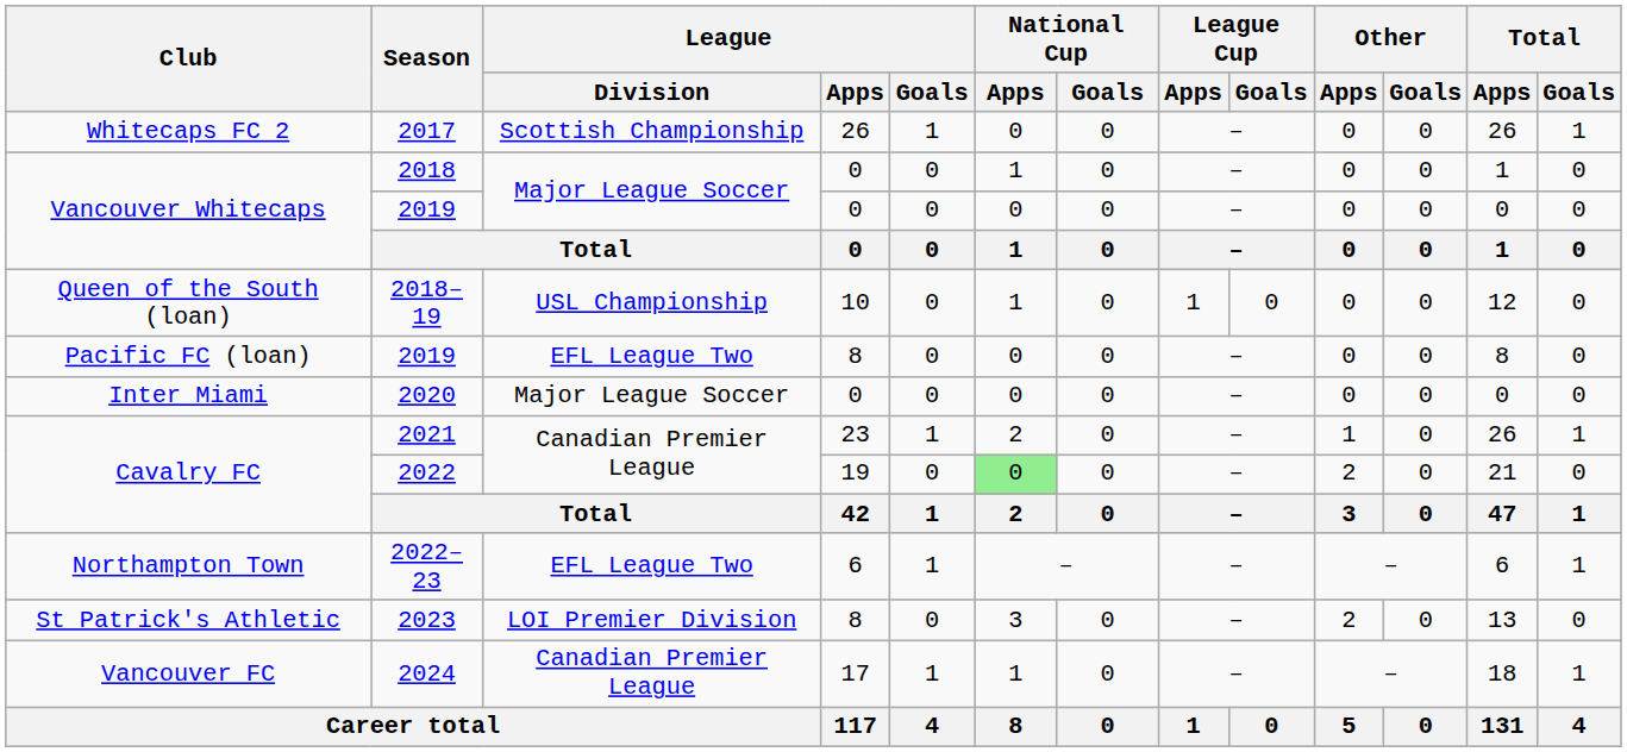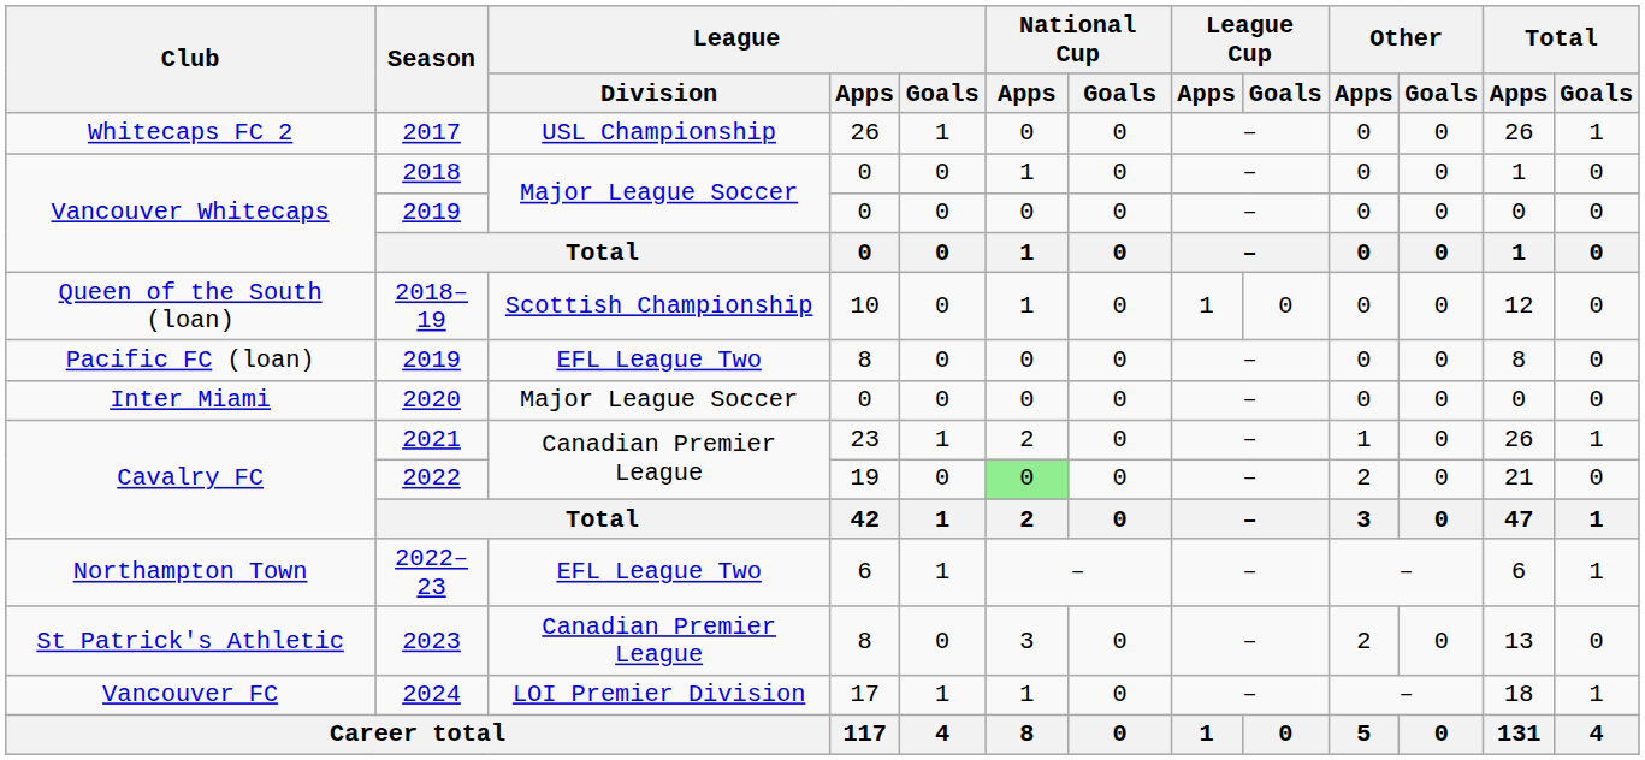 <table class="wikitable" style="text-align:center;">
 <tr>
 <th rowspan="2">Club</th>
 <th rowspan="2">Season</th>
 <th colspan="3">League</th>
 <th colspan="2">National Cup</th>
 <th colspan="2">League Cup</th>
 <th colspan="2">Other</th>
 <th colspan="2">Total</th>
 </tr>
 <tr>
 <th>Division</th>
 <th>Apps</th>
 <th>Goals</th>
 <th>Apps</th>
 <th>Goals</th>
 <th>Apps</th>
 <th>Goals</th>
 <th>Apps</th>
 <th>Goals</th>
 <th>Apps</th>
 <th>Goals</th>
 </tr>
 <tr>
 <td><a href='#'>Whitecaps FC 2</a></td>
 <td><a href='#'>2017</a></td>
-<td><a href='#'>Scottish Championship</a></td>
+<td><a href='#'>USL Championship</a></td>
 <td>26</td>
 <td>1</td>
 <td>0</td>
 <td>0</td>
 <td colspan="2">–</td>
 <td>0</td>
 <td>0</td>
 <td>26</td>
 <td>1</td>
 </tr>
 <tr>
 <td rowspan="3"><a href='#'>Vancouver Whitecaps</a></td>
 <td><a href='#'>2018</a></td>
 <td rowspan="2"><a href='#'>Major League Soccer</a></td>
 <td>0</td>
 <td>0</td>
 <td>1</td>
 <td>0</td>
 <td colspan="2">–</td>
 <td>0</td>
 <td>0</td>
 <td>1</td>
 <td>0</td>
 </tr>
 <tr>
 <td><a href='#'>2019</a></td>
 <td>0</td>
 <td>0</td>
 <td>0</td>
 <td>0</td>
 <td colspan="2">–</td>
 <td>0</td>
 <td>0</td>
 <td>0</td>
 <td>0</td>
 </tr>
 <tr>
 <th colspan="2">Total</th>
 <th>0</th>
 <th>0</th>
 <th>1</th>
 <th>0</th>
 <th colspan="2">–</th>
 <th>0</th>
 <th>0</th>
 <th>1</th>
 <th>0</th>
 </tr>
 <tr>
 <td><a href='#'>Queen of the South</a> (loan)</td>
 <td><a href='#'>2018–19</a></td>
-<td><a href='#'>USL Championship</a></td>
+<td><a href='#'>Scottish Championship</a></td>
 <td>10</td>
 <td>0</td>
 <td>1</td>
 <td>0</td>
 <td>1</td>
 <td>0</td>
 <td>0</td>
 <td>0</td>
 <td>12</td>
 <td>0</td>
 </tr>
 <tr>
 <td><a href='#'>Pacific FC</a> (loan)</td>
 <td><a href='#'>2019</a></td>
 <td><a href='#'>EFL League Two</a></td>
 <td>8</td>
 <td>0</td>
 <td>0</td>
 <td>0</td>
 <td colspan="2">–</td>
 <td>0</td>
 <td>0</td>
 <td>8</td>
 <td>0</td>
 </tr>
 <tr>
 <td><a href='#'>Inter Miami</a></td>
 <td><a href='#'>2020</a></td>
 <td>Major League Soccer</td>
 <td>0</td>
 <td>0</td>
 <td>0</td>
 <td>0</td>
 <td colspan="2">–</td>
 <td>0</td>
 <td>0</td>
 <td>0</td>
 <td>0</td>
 </tr>
 <tr>
 <td rowspan="3"><a href='#'>Cavalry FC</a></td>
 <td><a href='#'>2021</a></td>
 <td rowspan="2">Canadian Premier League</td>
 <td>23</td>
 <td>1</td>
 <td>2</td>
 <td>0</td>
 <td colspan="2">–</td>
 <td>1</td>
 <td>0</td>
 <td>26</td>
 <td>1</td>
 </tr>
 <tr>
 <td><a href='#'>2022</a></td>
 <td>19</td>
 <td>0</td>
 <td style="background: lightgreen;">0</td>
 <td>0</td>
 <td colspan="2">–</td>
 <td>2</td>
 <td>0</td>
 <td>21</td>
 <td>0</td>
 </tr>
 <tr>
 <th colspan="2">Total</th>
 <th>42</th>
 <th>1</th>
 <th>2</th>
 <th>0</th>
 <th colspan="2">–</th>
 <th>3</th>
 <th>0</th>
 <th>47</th>
 <th>1</th>
 </tr>
 <tr>
 <td><a href='#'>Northampton Town</a></td>
 <td><a href='#'>2022–23</a></td>
 <td><a href='#'>EFL League Two</a></td>
 <td>6</td>
 <td>1</td>
 <td colspan="2">–</td>
 <td colspan="2">–</td>
 <td colspan="2">–</td>
 <td>6</td>
 <td>1</td>
 </tr>
 <tr>
 <td><a href='#'>St Patrick's Athletic</a></td>
 <td><a href='#'>2023</a></td>
-<td><a href='#'>LOI Premier Division</a></td>
+<td><a href='#'>Canadian Premier League</a></td>
 <td>8</td>
 <td>0</td>
 <td>3</td>
 <td>0</td>
 <td colspan="2">–</td>
 <td>2</td>
 <td>0</td>
 <td>13</td>
 <td>0</td>
 </tr>
 <tr>
 <td><a href='#'>Vancouver FC</a></td>
 <td><a href='#'>2024</a></td>
-<td><a href='#'>Canadian Premier League</a></td>
+<td><a href='#'>LOI Premier Division</a></td>
 <td>17</td>
 <td>1</td>
 <td>1</td>
 <td>0</td>
 <td colspan="2">–</td>
 <td colspan="2">–</td>
 <td>18</td>
 <td>1</td>
 </tr>
 <tr>
 <th colspan="3">Career total</th>
 <th>117</th>
 <th>4</th>
 <th>8</th>
 <th>0</th>
 <th>1</th>
 <th>0</th>
 <th>5</th>
 <th>0</th>
 <th>131</th>
 <th>4</th>
 </tr>
 </table>
